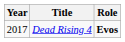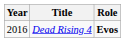 <table class = "wikitable sortable">
 <tr>
 <th>Year</th>
 <th>Title</th>
 <th>Role</th>
 </tr>
 <tr>
-<td>2017</td>
+<td>2016</td>
 <td><em><a href='#'>Dead Rising 4</a></em></td>
 <td><strong>Evos</strong></td>
 </tr>
 </table>
